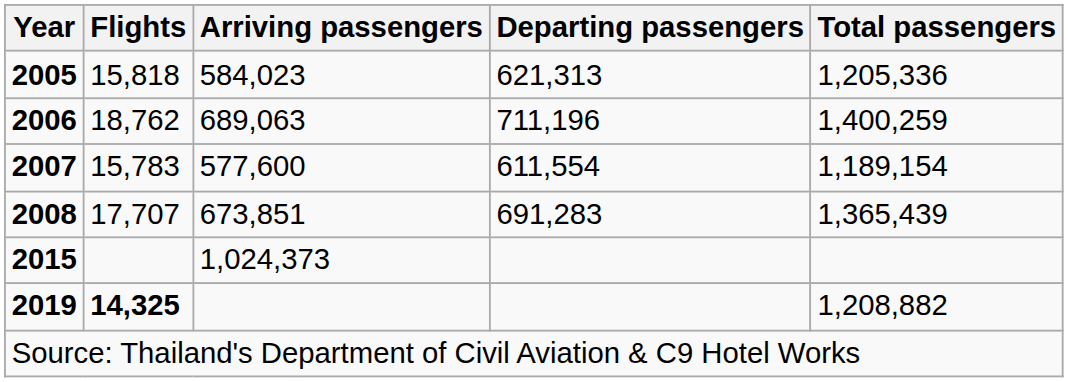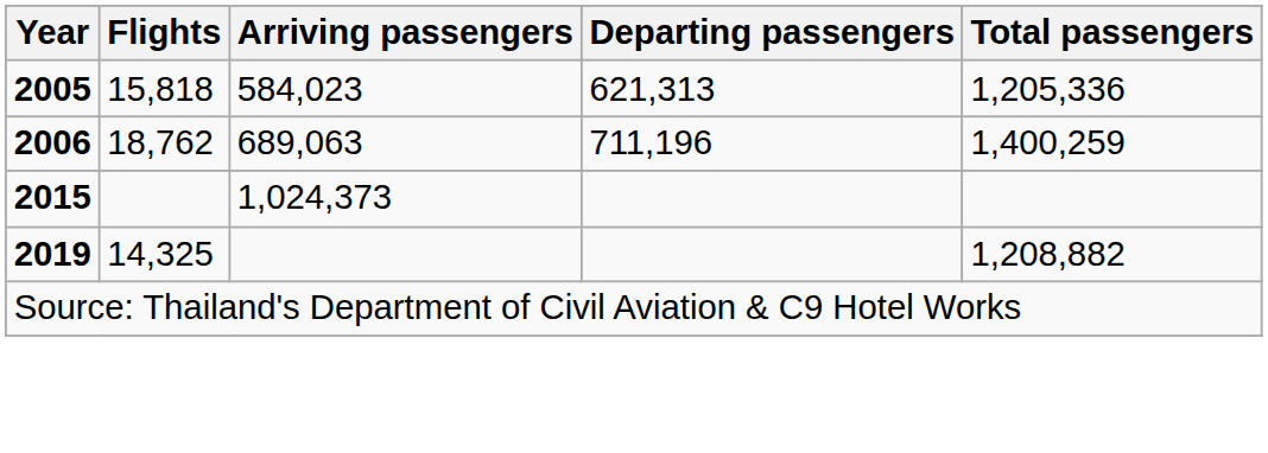 <table class="wikitable" border=1>
 <tr>
 <th>Year</th>
 <th>Flights</th>
 <th>Arriving passengers</th>
 <th>Departing passengers</th>
 <th>Total passengers</th>
 </tr>
 <tr>
 <td><strong>2005</strong></td>
 <td>15,818</td>
 <td>584,023</td>
 <td>621,313</td>
 <td>1,205,336</td>
 </tr>
 <tr>
 <td><strong>2006</strong></td>
 <td>18,762</td>
 <td>689,063</td>
 <td>711,196</td>
 <td>1,400,259</td>
 </tr>
 <tr>
-<td><strong>2007</strong></td>
-<td>15,783</td>
-<td>577,600</td>
-<td>611,554</td>
-<td>1,189,154</td>
-</tr>
-<tr>
-<td><strong>2008</strong></td>
-<td>17,707</td>
-<td>673,851</td>
-<td>691,283</td>
-<td>1,365,439</td>
-</tr>
-<tr>
 <td><strong>2015</strong></td>
 <td></td>
 <td>1,024,373</td>
 <td></td>
 <td></td>
 </tr>
 <tr>
 <td><strong>2019</strong></td>
-<td><strong>14,325</strong></td>
+<td>14,325</td>
 <td></td>
 <td></td>
 <td>1,208,882</td>
 </tr>
 <tr>
 <td colspan=5>Source: Thailand's Department of Civil Aviation & C9 Hotel Works</td>
 </tr>
 </table>
